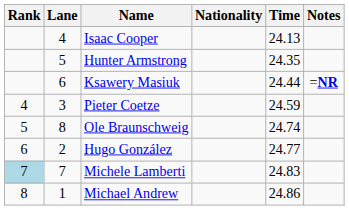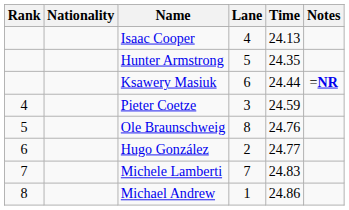 <table class="wikitable sortable" style="text-align:center">
 <tr>
 <th>Rank</th>
+<th>Nationality</th>
+<th>Name</th>
 <th>Lane</th>
-<th>Name</th>
-<th>Nationality</th>
 <th>Time</th>
 <th>Notes</th>
 </tr>
 <tr>
 <td></td>
+<td align=left></td>
+<td align=left><a href='#'>Isaac Cooper</a></td>
 <td>4</td>
-<td align=left><a href='#'>Isaac Cooper</a></td>
-<td align=left></td>
 <td>24.13</td>
 <td></td>
 </tr>
 <tr>
 <td></td>
+<td align=left></td>
+<td align=left><a href='#'>Hunter Armstrong</a></td>
 <td>5</td>
-<td align=left><a href='#'>Hunter Armstrong</a></td>
-<td align=left></td>
 <td>24.35</td>
 <td></td>
 </tr>
 <tr>
 <td></td>
+<td align=left></td>
+<td align=left><a href='#'>Ksawery Masiuk</a></td>
 <td>6</td>
-<td align=left><a href='#'>Ksawery Masiuk</a></td>
-<td align=left></td>
 <td>24.44</td>
 <td>=<strong><a href='#'>NR</a></strong></td>
 </tr>
 <tr>
 <td>4</td>
+<td align=left></td>
+<td align=left><a href='#'>Pieter Coetze</a></td>
 <td>3</td>
-<td align=left><a href='#'>Pieter Coetze</a></td>
-<td align=left></td>
 <td>24.59</td>
 <td></td>
 </tr>
 <tr>
 <td>5</td>
+<td align=left></td>
+<td align=left><a href='#'>Ole Braunschweig</a></td>
 <td>8</td>
-<td align=left><a href='#'>Ole Braunschweig</a></td>
-<td align=left></td>
-<td>24.74</td>
+<td>24.76</td>
 <td></td>
 </tr>
 <tr>
 <td>6</td>
+<td align=left></td>
+<td align=left><a href='#'>Hugo González</a></td>
 <td>2</td>
-<td align=left><a href='#'>Hugo González</a></td>
-<td align=left></td>
 <td>24.77</td>
 <td></td>
 </tr>
 <tr>
-<td style="background: lightblue;">7</td>
 <td>7</td>
+<td align=left></td>
 <td align=left><a href='#'>Michele Lamberti</a></td>
-<td align=left></td>
+<td>7</td>
 <td>24.83</td>
 <td></td>
 </tr>
 <tr>
 <td>8</td>
+<td align=left></td>
+<td align=left><a href='#'>Michael Andrew</a></td>
 <td>1</td>
-<td align=left><a href='#'>Michael Andrew</a></td>
-<td align=left></td>
 <td>24.86</td>
 <td></td>
 </tr>
 </table>
